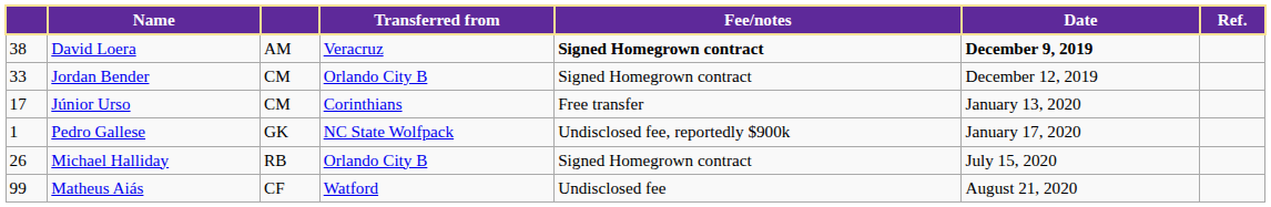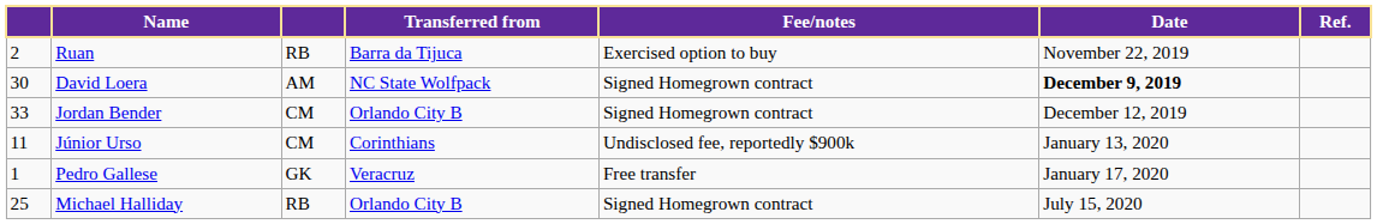 <table class="wikitable" style="width:90%; text-align:center; font-size:95%; text-align:left;">
 <tr>
 <th style="background:#5E299A; color:white; border:2px solid #F8E196;"></th>
 <th style="background:#5E299A; color:white; border:2px solid #F8E196;">Name</th>
 <th style="background:#5E299A; color:white; border:2px solid #F8E196;"></th>
 <th style="background:#5E299A; color:white; border:2px solid #F8E196;">Transferred from</th>
 <th style="background:#5E299A; color:white; border:2px solid #F8E196;">Fee/notes</th>
 <th style="background:#5E299A; color:white; border:2px solid #F8E196;">Date</th>
 <th style="background:#5E299A; color:white; border:2px solid #F8E196;">Ref.</th>
 </tr>
 <tr>
-<td>38</td>
+<td>2</td>
+<td> <a href='#'>Ruan</a></td>
+<td>RB</td>
+<td> <a href='#'>Barra da Tijuca</a></td>
+<td>Exercised option to buy</td>
+<td>November 22, 2019</td>
+<td></td>
+</tr>
+<tr>
+<td>30</td>
 <td> <a href='#'>David Loera</a></td>
 <td>AM</td>
-<td> <a href='#'>Veracruz</a></td>
-<td><strong>Signed Homegrown contract</strong></td>
+<td> <a href='#'>NC State Wolfpack</a></td>
+<td>Signed Homegrown contract</td>
 <td><strong>December 9, 2019</strong></td>
 <td></td>
 </tr>
 <tr>
 <td>33</td>
 <td> <a href='#'>Jordan Bender</a></td>
 <td>CM</td>
 <td> <a href='#'>Orlando City B</a></td>
 <td>Signed Homegrown contract</td>
 <td>December 12, 2019</td>
 <td></td>
 </tr>
 <tr>
-<td>17</td>
+<td>11</td>
 <td> <a href='#'>Júnior Urso</a></td>
 <td>CM</td>
 <td> <a href='#'>Corinthians</a></td>
-<td>Free transfer</td>
+<td>Undisclosed fee, reportedly $900k</td>
 <td>January 13, 2020</td>
 <td></td>
 </tr>
 <tr>
 <td>1</td>
 <td> <a href='#'>Pedro Gallese</a></td>
 <td>GK</td>
-<td> <a href='#'>NC State Wolfpack</a></td>
-<td>Undisclosed fee, reportedly $900k</td>
+<td> <a href='#'>Veracruz</a></td>
+<td>Free transfer</td>
 <td>January 17, 2020</td>
 <td></td>
 </tr>
 <tr>
-<td>26</td>
+<td>25</td>
 <td> <a href='#'>Michael Halliday</a></td>
 <td>RB</td>
 <td> <a href='#'>Orlando City B</a></td>
 <td>Signed Homegrown contract</td>
 <td>July 15, 2020</td>
 <td></td>
 </tr>
-<tr>
-<td>99</td>
-<td> <a href='#'>Matheus Aiás</a></td>
-<td>CF</td>
-<td> <a href='#'>Watford</a></td>
-<td>Undisclosed fee</td>
-<td>August 21, 2020</td>
-<td></td>
-</tr>
 </table>
